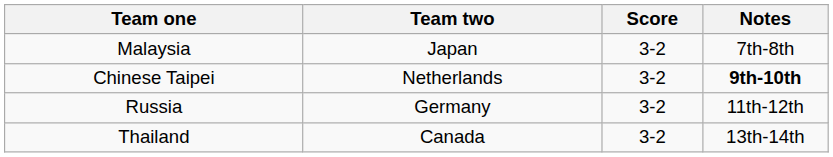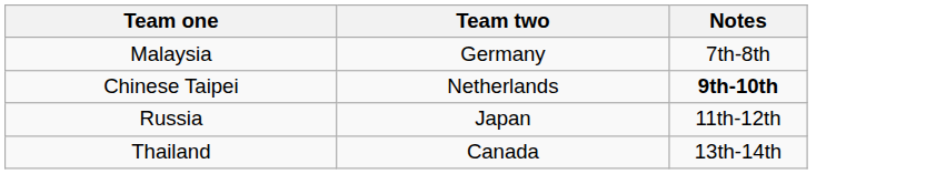 <table class="wikitable" style="text-align: center">
 <tr>
 <th width=250>Team one</th>
 <th width=250>Team two</th>
-<th width=80>Score</th>
 <th width=100>Notes</th>
 </tr>
 <tr>
 <td> Malaysia</td>
-<td> Japan</td>
-<td>3-2</td>
+<td> Germany</td>
 <td>7th-8th</td>
 </tr>
 <tr>
 <td> Chinese Taipei</td>
 <td> Netherlands</td>
-<td>3-2</td>
 <td><strong>9th-10th</strong></td>
 </tr>
 <tr>
 <td> Russia</td>
-<td> Germany</td>
-<td>3-2</td>
+<td> Japan</td>
 <td>11th-12th</td>
 </tr>
 <tr>
 <td> Thailand</td>
 <td> Canada</td>
-<td>3-2</td>
 <td>13th-14th</td>
 </tr>
 </table>
